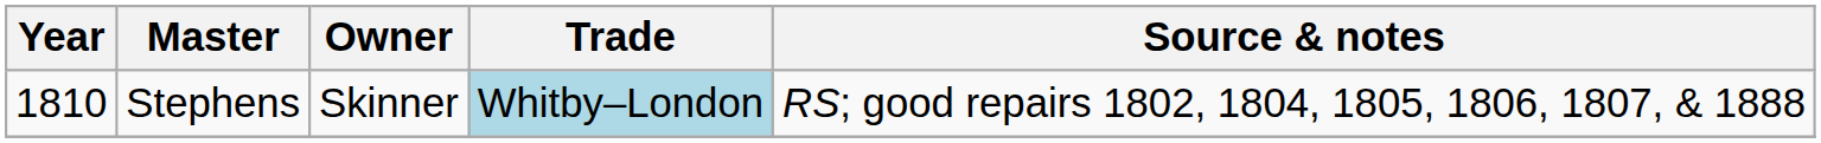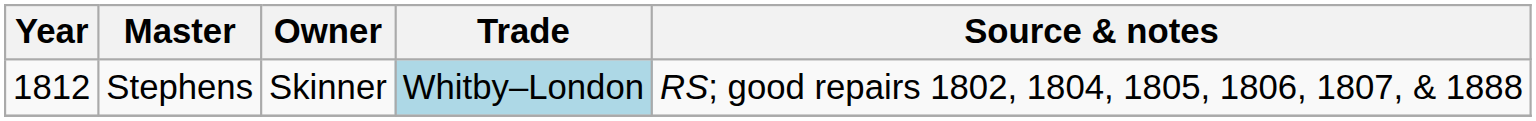 <table class=" wikitable">
 <tr>
 <th>Year</th>
 <th>Master</th>
 <th>Owner</th>
 <th>Trade</th>
 <th>Source & notes</th>
 </tr>
 <tr>
-<td>1810</td>
+<td>1812</td>
 <td>Stephens</td>
 <td>Skinner</td>
 <td style="background: lightblue;">Whitby–London</td>
 <td><em>RS</em>; good repairs 1802, 1804, 1805, 1806, 1807, & 1888</td>
 </tr>
 <tr>
 </tr>
 </table>
